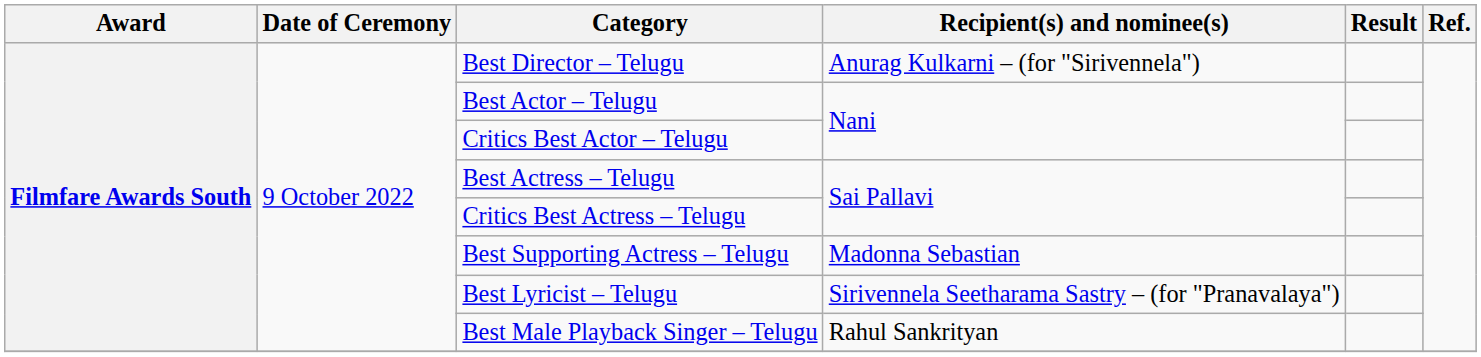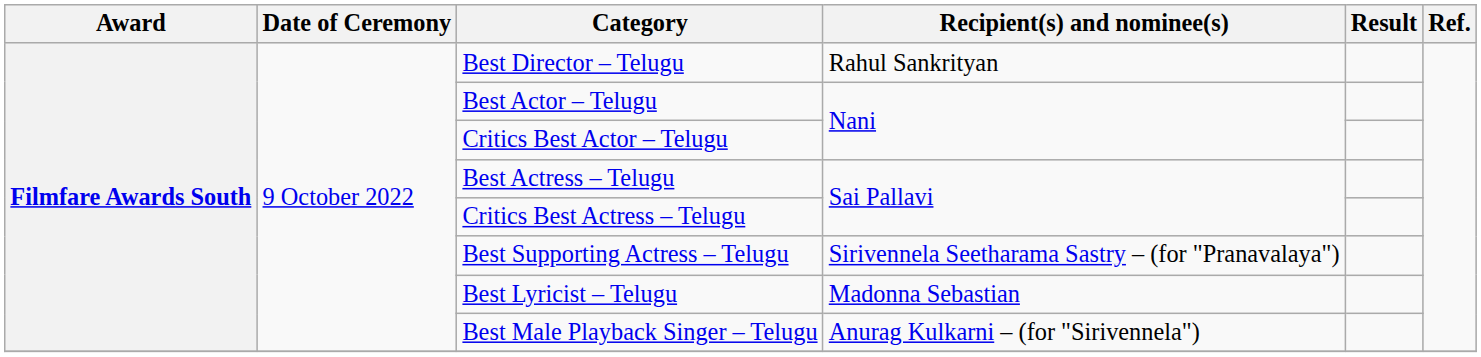 <table class="wikitable sortable">
 <tr>
 <th>Award</th>
 <th>Date of Ceremony</th>
 <th>Category</th>
 <th>Recipient(s) and nominee(s)</th>
 <th>Result</th>
 <th>Ref.</th>
 </tr>
 <tr>
 <th rowspan="8" scope="row"><a href='#'>Filmfare Awards South</a></th>
 <td rowspan="8"><a href='#'>9 October 2022</a></td>
 <td><a href='#'>Best Director – Telugu</a></td>
-<td><a href='#'>Anurag Kulkarni</a> – (for "Sirivennela")</td>
+<td>Rahul Sankrityan</td>
 <td></td>
 <td rowspan="8"></td>
 </tr>
 <tr>
 <td><a href='#'>Best Actor – Telugu</a></td>
 <td rowspan="2"><a href='#'>Nani</a></td>
 <td></td>
 </tr>
 <tr>
 <td><a href='#'>Critics Best Actor – Telugu</a></td>
 <td></td>
 </tr>
 <tr>
 <td><a href='#'>Best Actress – Telugu</a></td>
 <td rowspan="2"><a href='#'>Sai Pallavi</a></td>
 <td></td>
 </tr>
 <tr>
 <td><a href='#'>Critics Best Actress – Telugu</a></td>
 <td></td>
 </tr>
 <tr>
 <td><a href='#'>Best Supporting Actress – Telugu</a></td>
+<td><a href='#'>Sirivennela Seetharama Sastry</a> – (for "Pranavalaya")</td>
+<td></td>
+</tr>
+<tr>
+<td><a href='#'>Best Lyricist – Telugu</a></td>
 <td><a href='#'>Madonna Sebastian</a></td>
 <td></td>
 </tr>
 <tr>
-<td><a href='#'>Best Lyricist – Telugu</a></td>
-<td><a href='#'>Sirivennela Seetharama Sastry</a> – (for "Pranavalaya")</td>
-<td></td>
-</tr>
-<tr>
 <td><a href='#'>Best Male Playback Singer – Telugu</a></td>
-<td>Rahul Sankrityan</td>
+<td><a href='#'>Anurag Kulkarni</a> – (for "Sirivennela")</td>
 <td></td>
 </tr>
 <tr>
 </tr>
 </table>
